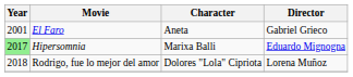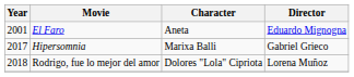 <table class="wikitable" style="font-size: 90%;">
 <tr>
 <th>Year</th>
 <th>Movie</th>
 <th>Character</th>
 <th>Director</th>
 </tr>
 <tr>
 <td>2001</td>
 <td><em><a href='#'>El Faro</a></em></td>
 <td>Aneta</td>
-<td>Gabriel Grieco</td>
+<td><a href='#'>Eduardo Mignogna</a></td>
 </tr>
 <tr>
-<td style="background: lightgreen;">2017</td>
+<td>2017</td>
 <td><em>Hipersomnia</em></td>
 <td>Marixa Balli</td>
-<td><a href='#'>Eduardo Mignogna</a></td>
+<td>Gabriel Grieco</td>
 </tr>
 <tr>
 <td>2018</td>
 <td>Rodrigo, fue lo mejor del amor</td>
 <td>Dolores "Lola" Cipriota</td>
 <td>Lorena Muñoz</td>
 </tr>
 <tr>
 </tr>
 </table>
